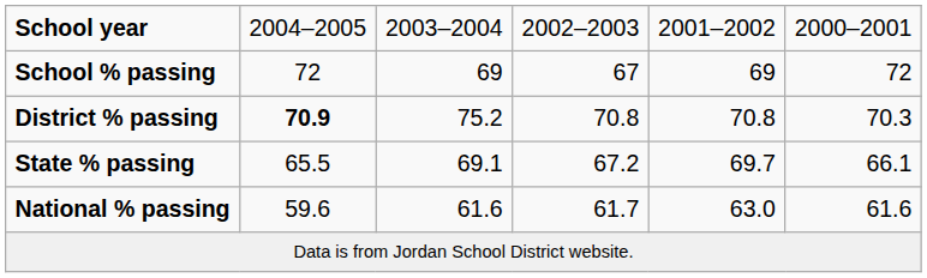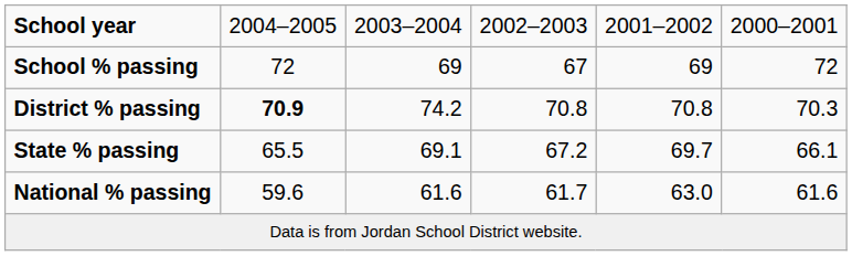 <table border=1 cellpadding=6 cellspacing=0 style="text-align:right; background:#f9f9f9; border:1px #aaa solid; border-collapse:collapse">
 <tr>
 <th align=left>School year</th>
 <td align=center>2004–2005</td>
 <td>2003–2004</td>
 <td>2002–2003</td>
 <td>2001–2002</td>
 <td>2000–2001</td>
 </tr>
 <tr>
 <th align=left>School % passing</th>
 <td align=center>72</td>
 <td>69</td>
 <td>67</td>
 <td>69</td>
 <td>72</td>
 </tr>
 <tr>
 <th align=left>District % passing</th>
 <td align=center><strong>70.9</strong></td>
-<td>75.2</td>
+<td>74.2</td>
 <td>70.8</td>
 <td>70.8</td>
 <td>70.3</td>
 </tr>
 <tr>
 <th align=left>State % passing</th>
 <td align=center>65.5</td>
 <td>69.1</td>
 <td>67.2</td>
 <td>69.7</td>
 <td>66.1</td>
 </tr>
 <tr>
 <th align=left>National % passing</th>
 <td align=center>59.6</td>
 <td>61.6</td>
 <td>61.7</td>
 <td>63.0</td>
 <td>61.6</td>
 </tr>
 <tr>
 <td colspan=6 align=center bgcolor=#f0f0f0 style="font-size:75%">Data is from Jordan School District website.</td>
 </tr>
 </table>
